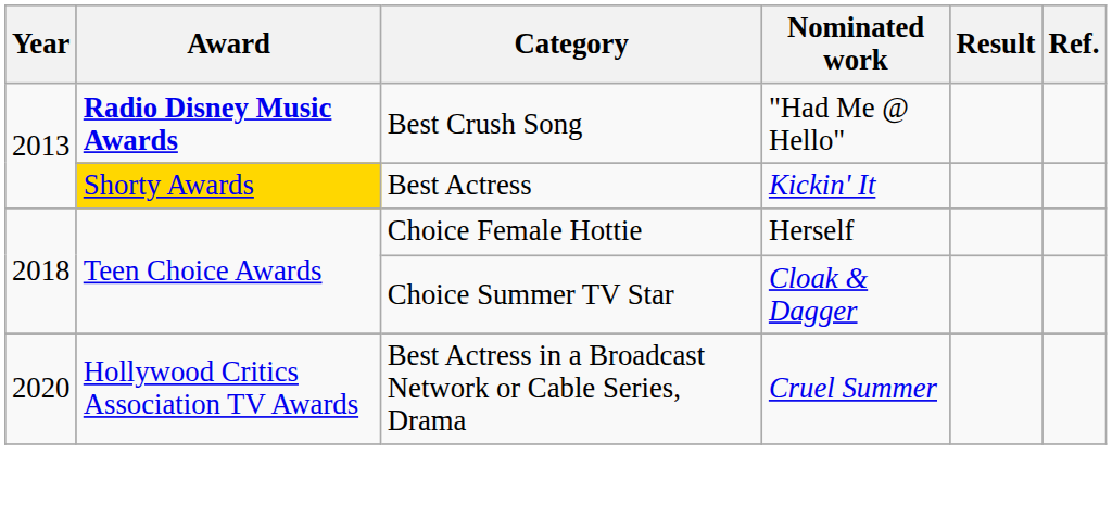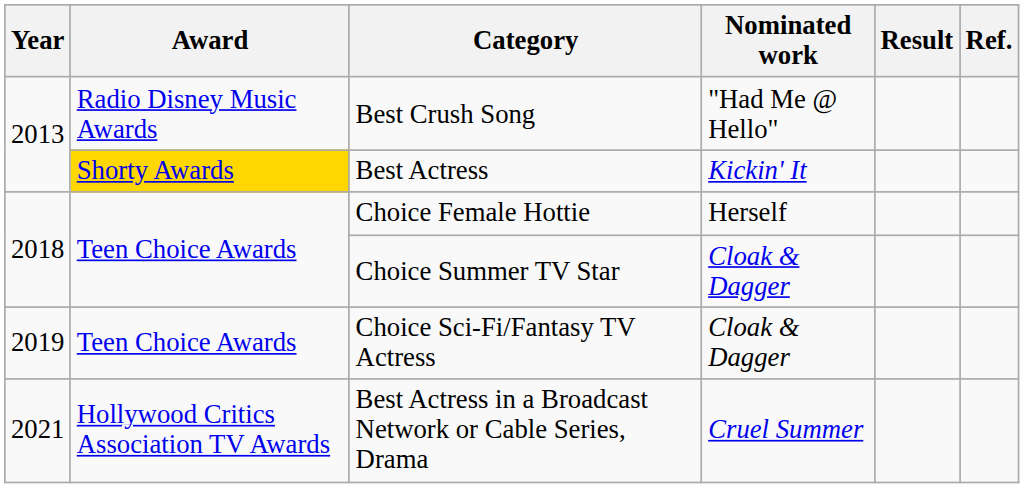 <table class="wikitable">
 <tr>
 <th style="text-align:center;">Year</th>
 <th style="text-align:center;">Award</th>
 <th style="text-align:center;">Category</th>
 <th style="text-align:center;">Nominated work</th>
 <th style="text-align:center;">Result</th>
 <th style="text-align:center;">Ref.</th>
 </tr>
 <tr>
 <td rowspan="2">2013</td>
-<td><strong><a href='#'>Radio Disney Music Awards</a></strong></td>
+<td><a href='#'>Radio Disney Music Awards</a></td>
 <td>Best Crush Song</td>
 <td>"Had Me @ Hello"</td>
 <td></td>
 <td style="text-align:center;"></td>
 </tr>
 <tr>
 <td style="background: gold;"><a href='#'>Shorty Awards</a></td>
 <td>Best Actress</td>
 <td><em><a href='#'>Kickin' It</a></em></td>
 <td></td>
 <td style="text-align:center;"></td>
 </tr>
 <tr>
 <td rowspan="2">2018</td>
 <td rowspan="2"><a href='#'>Teen Choice Awards</a></td>
 <td>Choice Female Hottie</td>
 <td>Herself</td>
 <td></td>
 <td style="text-align:center;"></td>
 </tr>
 <tr>
 <td>Choice Summer TV Star</td>
 <td><em><a href='#'>Cloak & Dagger</a></em></td>
 <td></td>
 <td style="text-align:center;"></td>
 </tr>
 <tr>
-<td>2020</td>
+<td>2019</td>
+<td><a href='#'>Teen Choice Awards</a></td>
+<td>Choice Sci-Fi/Fantasy TV Actress</td>
+<td><em>Cloak & Dagger</em></td>
+<td></td>
+<td style="text-align:center;"></td>
+</tr>
+<tr>
+<td>2021</td>
 <td><a href='#'>Hollywood Critics Association TV Awards</a></td>
 <td>Best Actress in a Broadcast Network or Cable Series, Drama</td>
 <td><em><a href='#'>Cruel Summer</a></em></td>
 <td></td>
 <td></td>
 </tr>
 </table>
